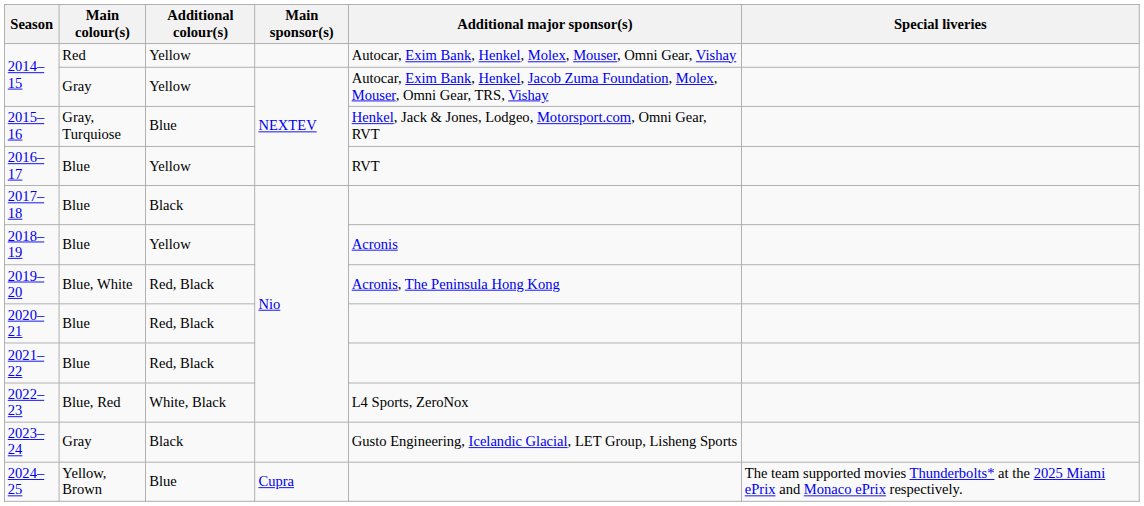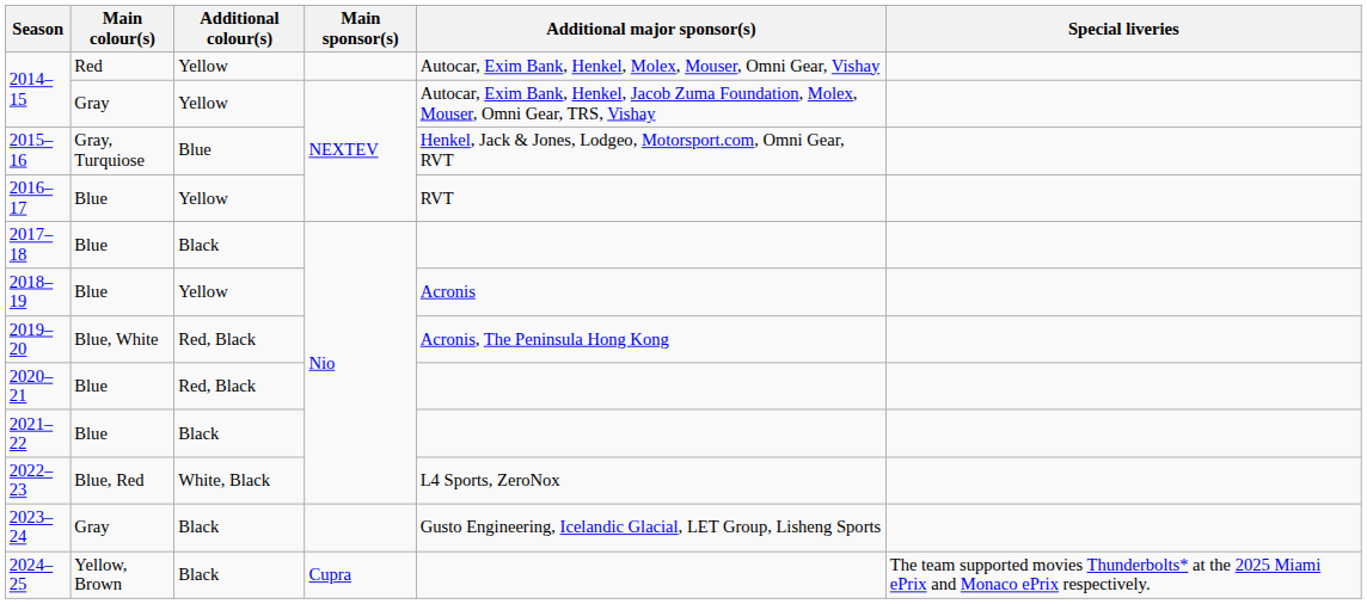 <table class="wikitable">
 <tr>
 <th>Season</th>
 <th>Main colour(s)</th>
 <th>Additional colour(s)</th>
 <th>Main sponsor(s)</th>
 <th>Additional major sponsor(s)</th>
 <th>Special liveries</th>
 </tr>
 <tr>
 <td rowspan="2"><a href='#'>2014–15</a></td>
 <td>Red</td>
 <td>Yellow</td>
 <td></td>
 <td>Autocar, <a href='#'>Exim Bank</a>, <a href='#'>Henkel</a>, <a href='#'>Molex</a>, <a href='#'>Mouser</a>, Omni Gear, <a href='#'>Vishay</a></td>
 <td></td>
 </tr>
 <tr>
 <td>Gray</td>
 <td>Yellow</td>
 <td rowspan="3"><a href='#'>NEXTEV</a></td>
 <td>Autocar, <a href='#'>Exim Bank</a>, <a href='#'>Henkel</a>, <a href='#'>Jacob Zuma Foundation</a>, <a href='#'>Molex</a>, <a href='#'>Mouser</a>, Omni Gear, TRS, <a href='#'>Vishay</a></td>
 <td></td>
 </tr>
 <tr>
 <td><a href='#'>2015–16</a></td>
 <td>Gray, Turquiose</td>
 <td>Blue</td>
 <td><a href='#'>Henkel</a>, Jack & Jones, Lodgeo, <a href='#'>Motorsport.com</a>, Omni Gear, RVT</td>
 <td></td>
 </tr>
 <tr>
 <td><a href='#'>2016–17</a></td>
 <td>Blue</td>
 <td>Yellow</td>
 <td>RVT</td>
 <td></td>
 </tr>
 <tr>
 <td><a href='#'>2017–18</a></td>
 <td>Blue</td>
 <td>Black</td>
 <td rowspan="6"><a href='#'>Nio</a></td>
 <td></td>
 <td></td>
 </tr>
 <tr>
 <td><a href='#'>2018–19</a></td>
 <td>Blue</td>
 <td>Yellow</td>
 <td><a href='#'>Acronis</a></td>
 <td></td>
 </tr>
 <tr>
 <td><a href='#'>2019–20</a></td>
 <td>Blue, White</td>
 <td>Red, Black</td>
 <td><a href='#'>Acronis</a>, <a href='#'>The Peninsula Hong Kong</a></td>
 <td></td>
 </tr>
 <tr>
 <td><a href='#'>2020–21</a></td>
 <td>Blue</td>
 <td>Red, Black</td>
 <td></td>
 <td></td>
 </tr>
 <tr>
 <td><a href='#'>2021–22</a></td>
 <td>Blue</td>
-<td>Red, Black</td>
+<td>Black</td>
 <td></td>
 <td></td>
 </tr>
 <tr>
 <td><a href='#'>2022–23</a></td>
 <td>Blue, Red</td>
 <td>White, Black</td>
 <td>L4 Sports, ZeroNox</td>
 <td></td>
 </tr>
 <tr>
 <td><a href='#'>2023–24</a></td>
 <td>Gray</td>
 <td>Black</td>
 <td></td>
 <td>Gusto Engineering, <a href='#'>Icelandic Glacial</a>, LET Group, Lisheng Sports</td>
 <td></td>
 </tr>
 <tr>
 <td><a href='#'>2024–25</a></td>
 <td>Yellow, Brown</td>
-<td>Blue</td>
+<td>Black</td>
 <td><a href='#'>Cupra</a></td>
 <td></td>
 <td>The team supported movies <a href='#'>Thunderbolts*</a> at the <a href='#'>2025 Miami ePrix</a> and <a href='#'>Monaco ePrix</a> respectively.</td>
 </tr>
 </table>
